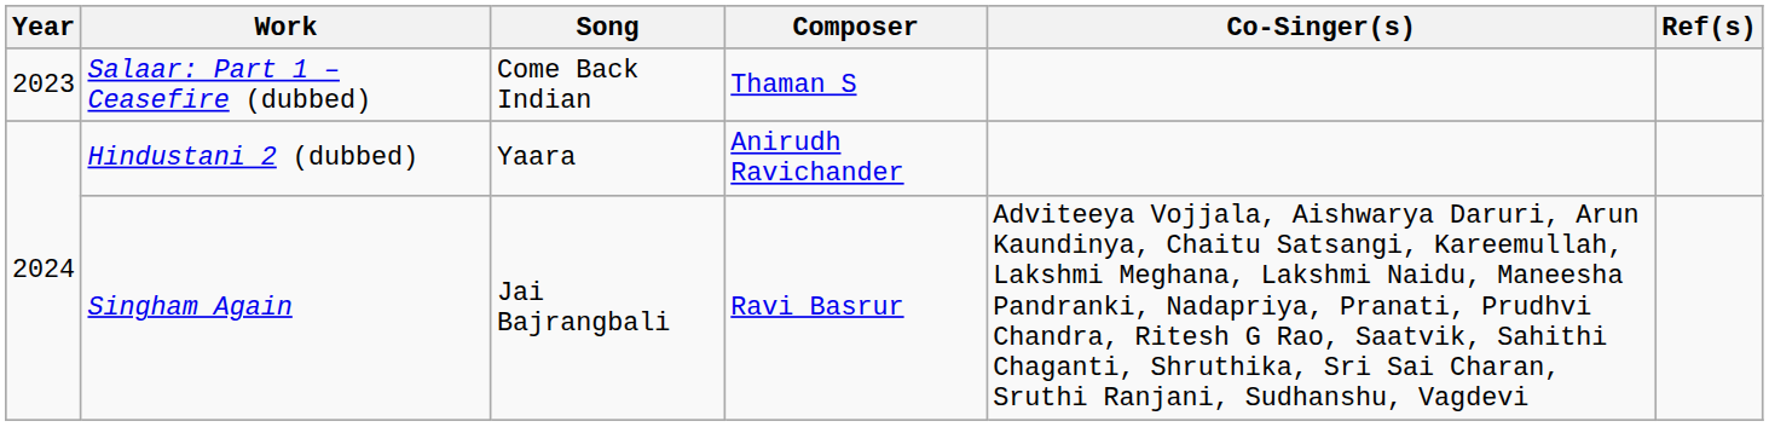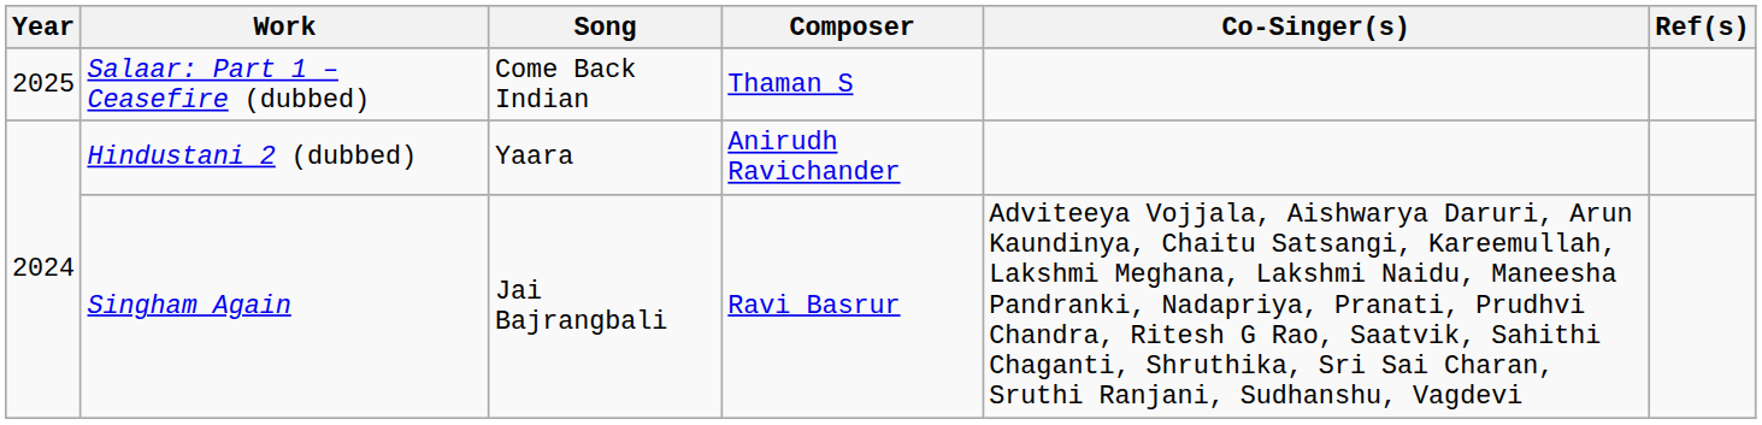 <table class="wikitable sortable">
 <tr>
 <th>Year</th>
 <th>Work</th>
 <th>Song</th>
 <th>Composer</th>
 <th style=width:25em>Co-Singer(s)</th>
 <th class="unsortable">Ref(s)</th>
 </tr>
 <tr>
-<td>2023</td>
+<td>2025</td>
 <td><em><a href='#'>Salaar: Part 1 – Ceasefire</a></em> (dubbed)</td>
 <td>Come Back Indian</td>
 <td><a href='#'>Thaman S</a></td>
 <td></td>
 <td></td>
 </tr>
 <tr>
 <td rowspan = "2">2024</td>
 <td><em><a href='#'>Hindustani 2</a></em> (dubbed)</td>
 <td>Yaara</td>
 <td><a href='#'>Anirudh Ravichander</a></td>
 <td></td>
 <td></td>
 </tr>
 <tr>
 <td><em><a href='#'>Singham Again</a></em></td>
 <td>Jai Bajrangbali</td>
 <td><a href='#'>Ravi Basrur</a></td>
 <td>Adviteeya Vojjala, Aishwarya Daruri, Arun Kaundinya, Chaitu Satsangi, Kareemullah, Lakshmi Meghana, Lakshmi Naidu, Maneesha Pandranki, Nadapriya, Pranati, Prudhvi Chandra, Ritesh G Rao, Saatvik, Sahithi Chaganti, Shruthika, Sri Sai Charan, Sruthi Ranjani, Sudhanshu, Vagdevi</td>
 <td></td>
 </tr>
 </table>
